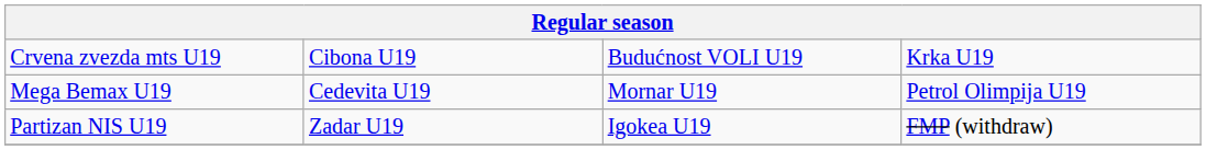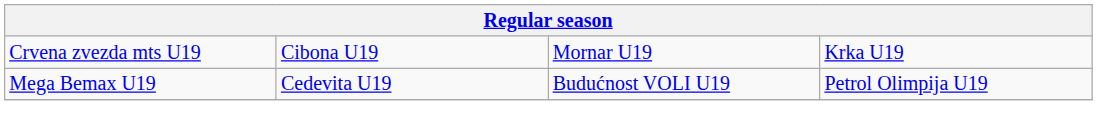 <table class="wikitable" style="white-space: nowrap;">
 <tr>
 <th colspan=4><a href='#'>Regular season</a></th>
 </tr>
 <tr>
 <td width=210> <a href='#'>Crvena zvezda mts U19</a></td>
 <td width=210> <a href='#'>Cibona U19</a></td>
-<td width=210> <a href='#'>Budućnost VOLI U19</a></td>
+<td width=210> <a href='#'>Mornar U19</a></td>
 <td width=210> <a href='#'>Krka U19</a></td>
 </tr>
 <tr>
 <td width=210> <a href='#'>Mega Bemax U19</a></td>
 <td width=210> <a href='#'>Cedevita U19</a></td>
-<td width=210> <a href='#'>Mornar U19</a></td>
+<td width=210> <a href='#'>Budućnost VOLI U19</a></td>
 <td width=210> <a href='#'>Petrol Olimpija U19</a></td>
-</tr>
-<tr>
-<td width=210> <a href='#'>Partizan NIS U19</a></td>
-<td width=210> <a href='#'>Zadar U19</a></td>
-<td width=210> <a href='#'>Igokea U19</a></td>
-<td width=210> <s><a href='#'>FMP</a></s> (withdraw)</td>
 </tr>
 <tr>
 </tr>
 </table>
